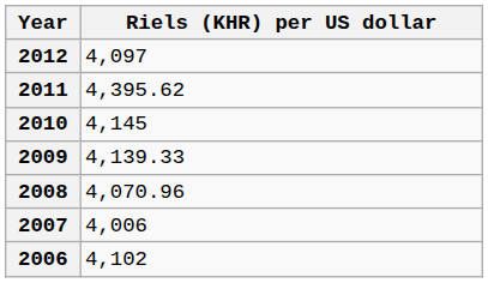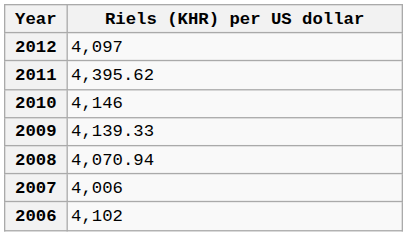 <table class="wikitable" style="width:300px;">
 <tr>
 <th>Year</th>
 <th>Riels (KHR) per US dollar</th>
 </tr>
 <tr>
 <th>2012</th>
 <td>4,097</td>
 </tr>
 <tr>
 <th>2011</th>
 <td>4,395.62</td>
 </tr>
 <tr>
 <th>2010</th>
-<td>4,145</td>
+<td>4,146</td>
 </tr>
 <tr>
 <th>2009</th>
 <td>4,139.33</td>
 </tr>
 <tr>
 <th>2008</th>
-<td>4,070.96</td>
+<td>4,070.94</td>
 </tr>
 <tr>
 <th>2007</th>
 <td>4,006</td>
 </tr>
 <tr>
 <th>2006</th>
 <td>4,102</td>
 </tr>
 </table>
